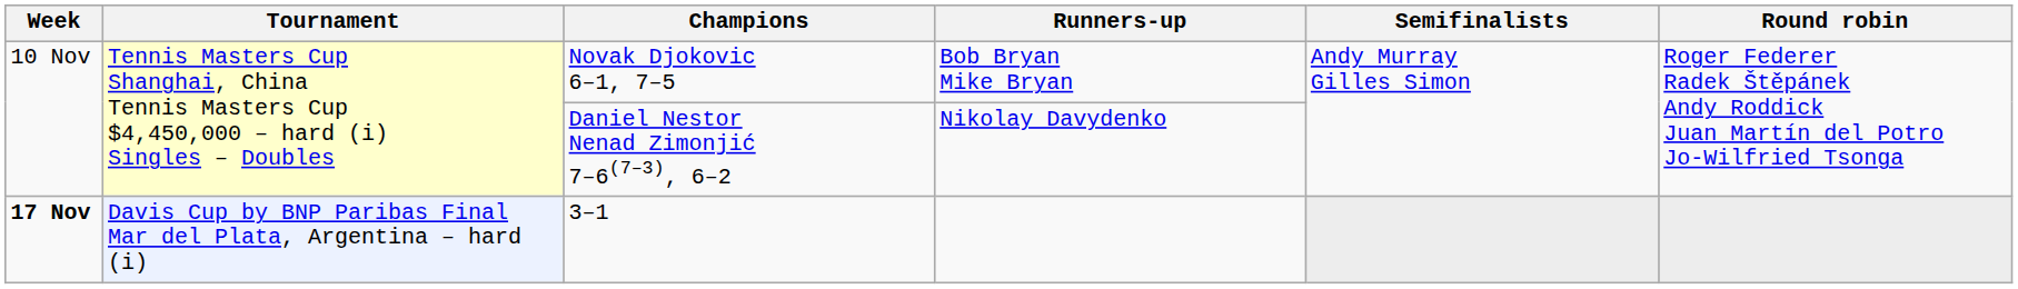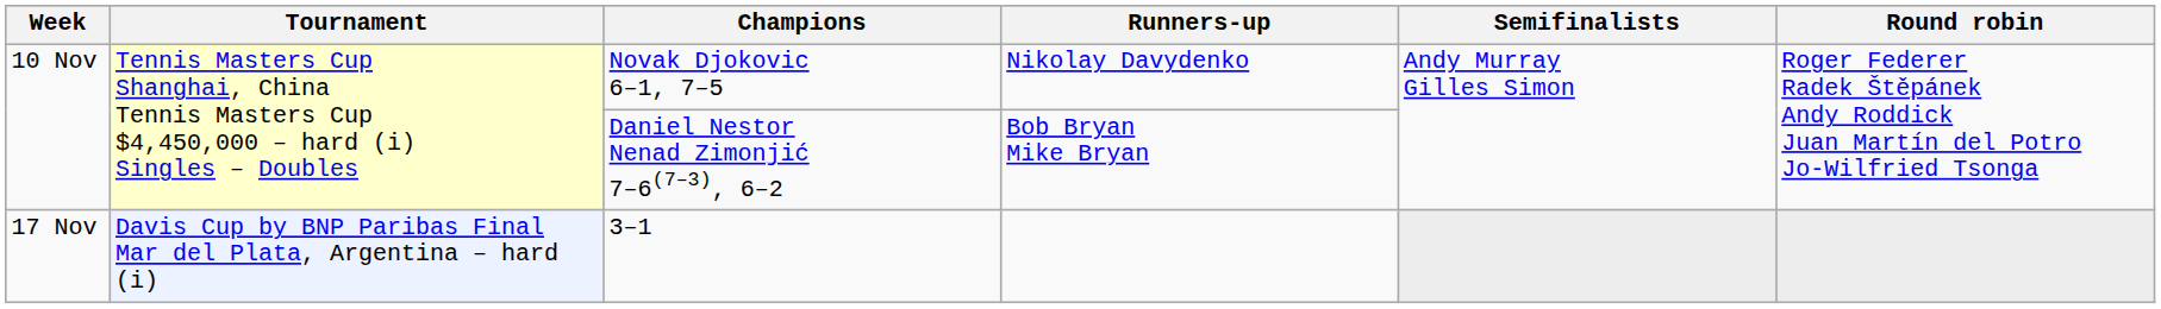 <table class=wikitable style=font-size:95%>
 <tr>
 <th style="width:48px;">Week</th>
 <th style="width:250px;">Tournament</th>
 <th style="width:200px;">Champions</th>
 <th style="width:200px;">Runners-up</th>
 <th style="width:190px;">Semifinalists</th>
 <th style="width:190px;">Round robin</th>
 </tr>
 <tr valign=top>
 <td rowspan=2>10 Nov</td>
 <td style="background:#ffffcc;" rowspan=2><a href='#'>Tennis Masters Cup</a><br> <a href='#'>Shanghai</a>, China<br>Tennis Masters Cup<br>$4,450,000 – hard (i)<br><a href='#'>Singles</a> – <a href='#'>Doubles</a></td>
 <td> <a href='#'>Novak Djokovic</a><br>6–1, 7–5</td>
-<td> <a href='#'>Bob Bryan</a> <br>  <a href='#'>Mike Bryan</a></td>
+<td> <a href='#'>Nikolay Davydenko</a></td>
 <td rowspan=2> <a href='#'>Andy Murray</a> <br> <a href='#'>Gilles Simon</a></td>
 <td rowspan=2> <a href='#'>Roger Federer</a><br> <a href='#'>Radek Štěpánek</a><br> <a href='#'>Andy Roddick</a><br> <a href='#'>Juan Martín del Potro</a><br> <a href='#'>Jo-Wilfried Tsonga</a></td>
 </tr>
 <tr valign=top>
 <td> <a href='#'>Daniel Nestor</a> <br>  <a href='#'>Nenad Zimonjić</a><br>7–6<sup>(7–3)</sup>, 6–2</td>
-<td> <a href='#'>Nikolay Davydenko</a></td>
+<td> <a href='#'>Bob Bryan</a> <br>  <a href='#'>Mike Bryan</a></td>
 </tr>
 <tr valign=top>
-<td><strong>17 Nov</strong></td>
+<td>17 Nov</td>
 <td style="background:#ECF2FF;"><a href='#'>Davis Cup by BNP Paribas Final</a><br> <a href='#'>Mar del Plata</a>, Argentina  – hard (i)</td>
 <td> 3–1</td>
 <td></td>
 <td style="background:#ededed;"></td>
 <td style="background:#ededed;"></td>
 </tr>
 </table>
